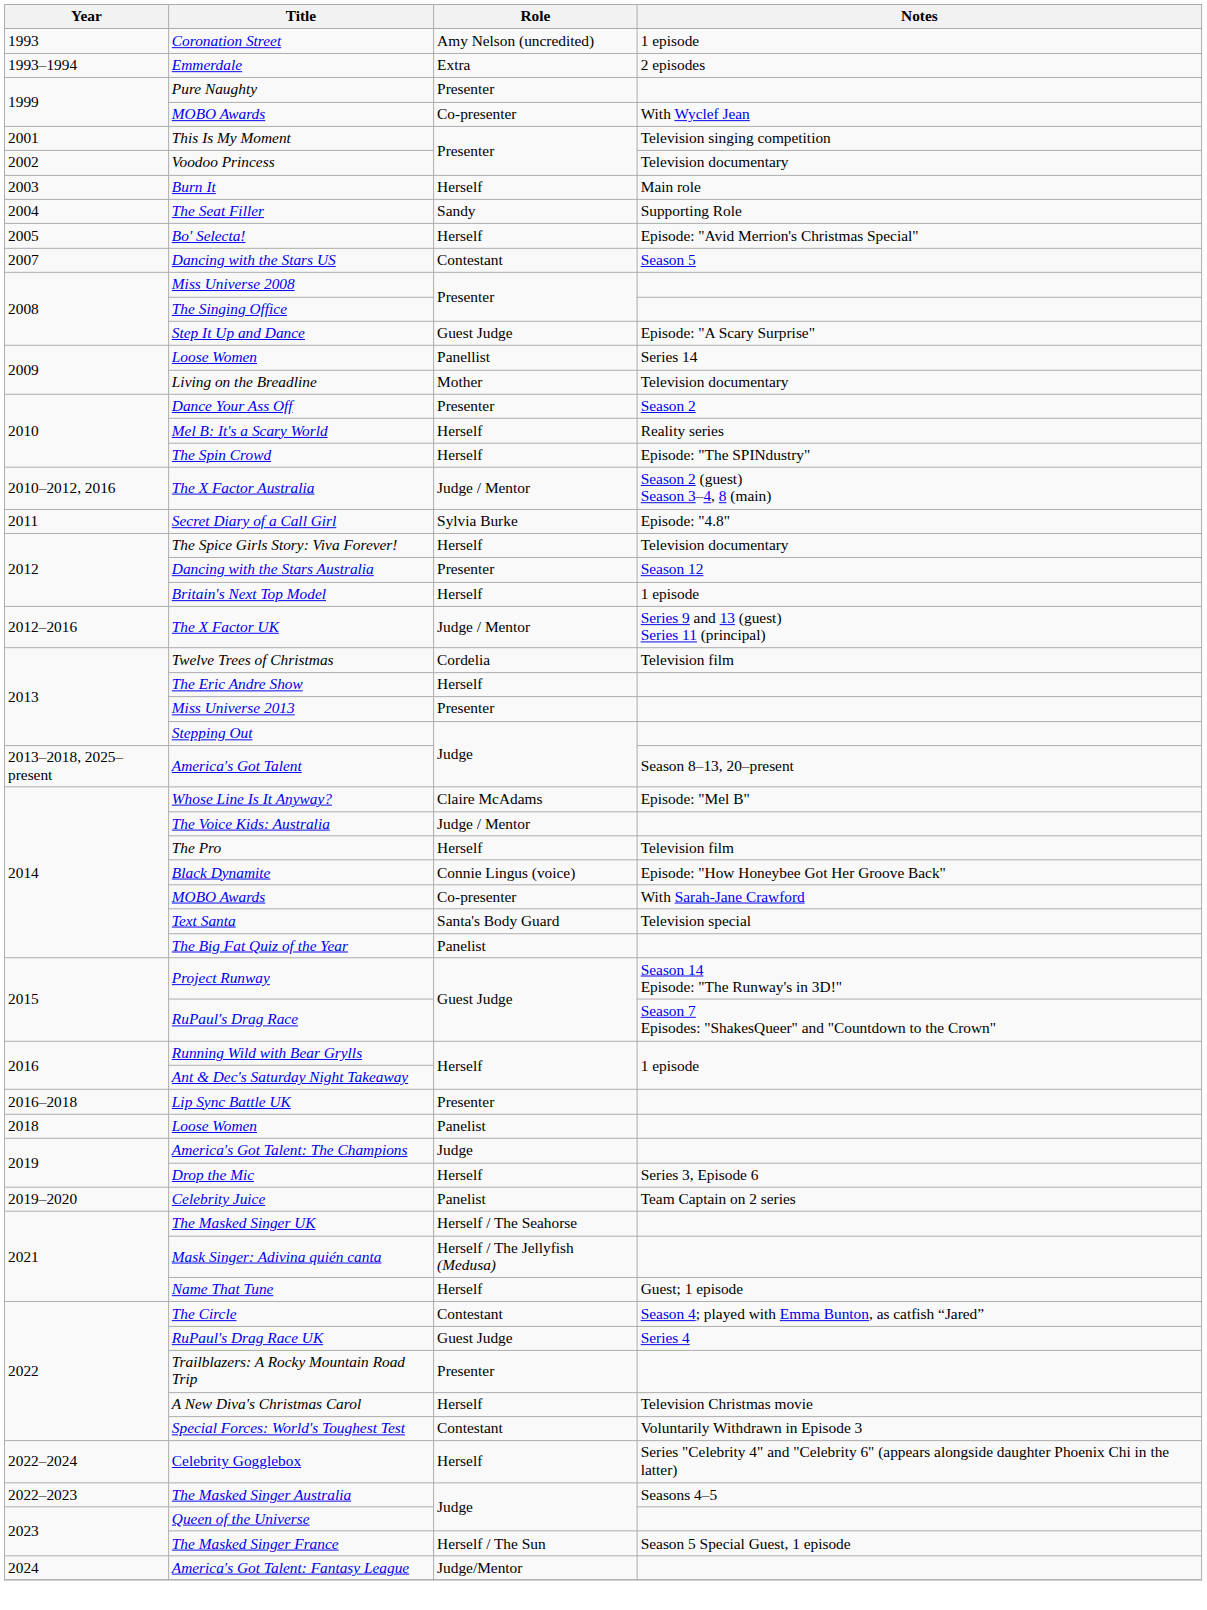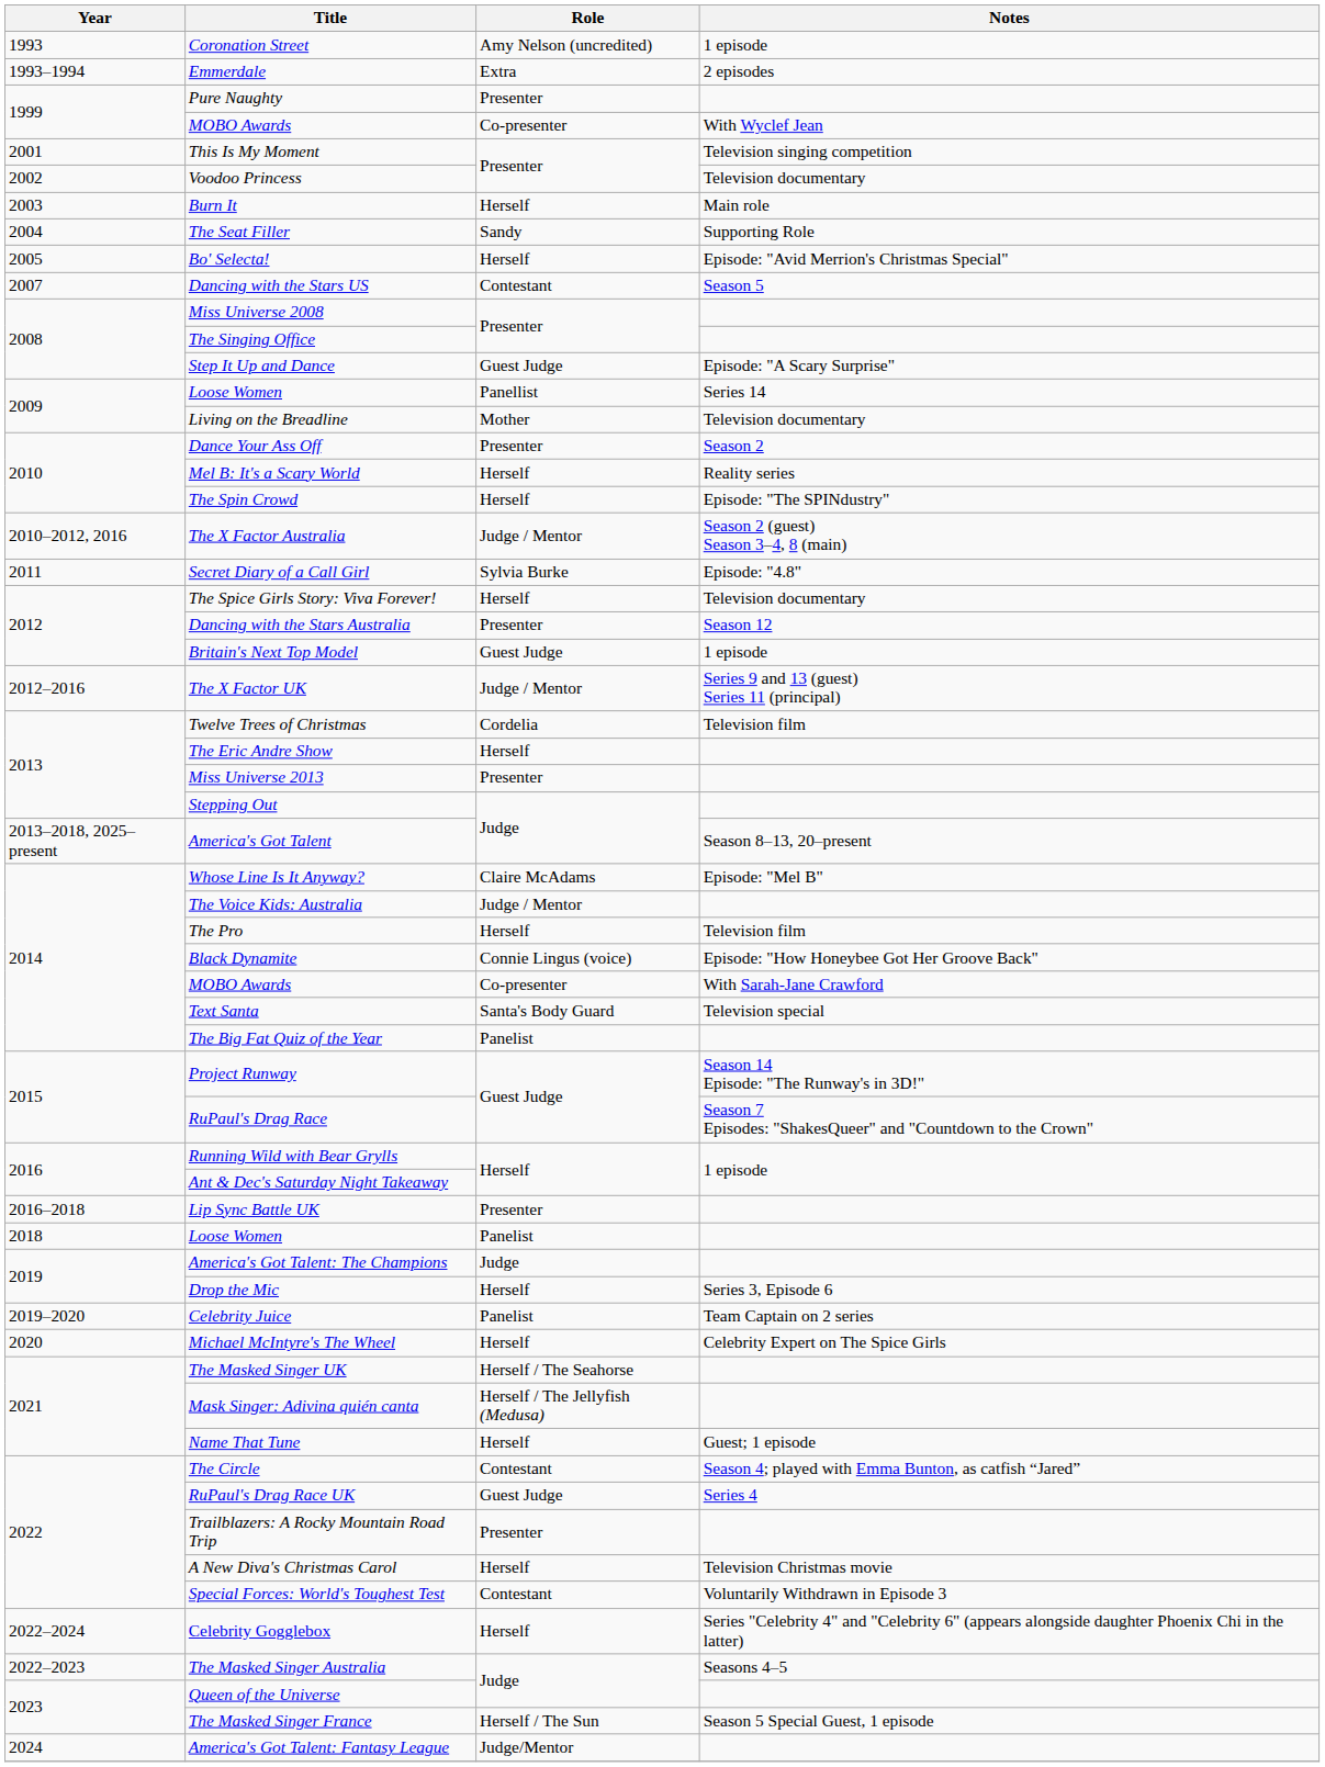 <table class="wikitable sortable">
 <tr>
 <th>Year</th>
 <th>Title</th>
 <th>Role</th>
 <th class="unsortable">Notes</th>
 </tr>
 <tr>
 <td>1993</td>
 <td><em><a href='#'>Coronation Street</a></em></td>
 <td>Amy Nelson (uncredited)</td>
 <td>1 episode</td>
 </tr>
 <tr>
 <td>1993–1994</td>
 <td><em><a href='#'>Emmerdale</a></em></td>
 <td>Extra</td>
 <td>2 episodes</td>
 </tr>
 <tr>
 <td rowspan="2">1999</td>
 <td><em>Pure Naughty</em></td>
 <td>Presenter</td>
 <td></td>
 </tr>
 <tr>
 <td><em><a href='#'>MOBO Awards</a></em></td>
 <td>Co-presenter</td>
 <td>With <a href='#'>Wyclef Jean</a></td>
 </tr>
 <tr>
 <td>2001</td>
 <td><em>This Is My Moment</em></td>
 <td rowspan="2">Presenter</td>
 <td>Television singing competition</td>
 </tr>
 <tr>
 <td>2002</td>
 <td><em>Voodoo Princess</em></td>
 <td>Television documentary</td>
 </tr>
 <tr>
 <td>2003</td>
 <td><em><a href='#'>Burn It</a></em></td>
 <td>Herself</td>
 <td>Main role</td>
 </tr>
 <tr>
 <td>2004</td>
 <td><em><a href='#'>The Seat Filler</a></em></td>
 <td>Sandy</td>
 <td>Supporting Role</td>
 </tr>
 <tr>
 <td>2005</td>
 <td><em><a href='#'>Bo' Selecta!</a></em></td>
 <td>Herself</td>
 <td>Episode: "Avid Merrion's Christmas Special"</td>
 </tr>
 <tr>
 <td>2007</td>
 <td><em><a href='#'>Dancing with the Stars US</a></em></td>
 <td>Contestant</td>
 <td><a href='#'>Season 5</a></td>
 </tr>
 <tr>
 <td rowspan="3">2008</td>
 <td><em><a href='#'>Miss Universe 2008</a></em></td>
 <td rowspan="2">Presenter</td>
 <td></td>
 </tr>
 <tr>
 <td><em><a href='#'>The Singing Office</a></em></td>
 <td></td>
 </tr>
 <tr>
 <td><em><a href='#'>Step It Up and Dance</a></em></td>
 <td>Guest Judge</td>
 <td>Episode: "A Scary Surprise"</td>
 </tr>
 <tr>
 <td rowspan="2">2009</td>
 <td><em><a href='#'>Loose Women</a></em></td>
 <td>Panellist</td>
 <td>Series 14</td>
 </tr>
 <tr>
 <td><em>Living on the Breadline</em></td>
 <td>Mother</td>
 <td>Television documentary</td>
 </tr>
 <tr>
 <td rowspan="3">2010</td>
 <td><em><a href='#'>Dance Your Ass Off</a></em></td>
 <td>Presenter</td>
 <td><a href='#'>Season 2</a></td>
 </tr>
 <tr>
 <td><em><a href='#'>Mel B: It's a Scary World</a></em></td>
 <td>Herself</td>
 <td>Reality series</td>
 </tr>
 <tr>
 <td><em><a href='#'>The Spin Crowd</a></em></td>
 <td>Herself</td>
 <td>Episode: "The SPINdustry"</td>
 </tr>
 <tr>
 <td>2010–2012, 2016</td>
 <td><em><a href='#'>The X Factor Australia</a></em></td>
 <td>Judge / Mentor</td>
 <td><a href='#'>Season 2</a> (guest)<br><a href='#'>Season 3</a>–<a href='#'>4</a>, <a href='#'>8</a> (main)</td>
 </tr>
 <tr>
 <td>2011</td>
 <td><em><a href='#'>Secret Diary of a Call Girl</a></em></td>
 <td>Sylvia Burke</td>
 <td>Episode: "4.8"</td>
 </tr>
 <tr>
 <td rowspan="3">2012</td>
 <td><em>The Spice Girls Story: Viva Forever!</em></td>
 <td>Herself</td>
 <td>Television documentary</td>
 </tr>
 <tr>
 <td><em><a href='#'>Dancing with the Stars Australia</a></em></td>
 <td>Presenter</td>
 <td><a href='#'>Season 12</a></td>
 </tr>
 <tr>
 <td><em><a href='#'>Britain's Next Top Model</a></em></td>
-<td>Herself</td>
+<td>Guest Judge</td>
 <td>1 episode</td>
 </tr>
 <tr>
 <td>2012–2016</td>
 <td><em><a href='#'>The X Factor UK</a></em></td>
 <td>Judge / Mentor</td>
 <td><a href='#'>Series 9</a> and <a href='#'>13</a> (guest)<br><a href='#'>Series 11</a> (principal)</td>
 </tr>
 <tr>
 <td rowspan="4">2013</td>
 <td><em>Twelve Trees of Christmas</em></td>
 <td>Cordelia</td>
 <td>Television film</td>
 </tr>
 <tr>
 <td><em><a href='#'>The Eric Andre Show</a></em></td>
 <td>Herself</td>
 <td></td>
 </tr>
 <tr>
 <td><em><a href='#'>Miss Universe 2013</a></em></td>
 <td>Presenter</td>
 <td></td>
 </tr>
 <tr>
 <td><em><a href='#'>Stepping Out</a></em></td>
 <td rowspan="2">Judge</td>
 <td></td>
 </tr>
 <tr>
 <td>2013–2018, 2025–present</td>
 <td><em><a href='#'>America's Got Talent</a></em></td>
 <td>Season 8–13, 20–present</td>
 </tr>
 <tr>
 <td rowspan="7">2014</td>
 <td><em><a href='#'>Whose Line Is It Anyway?</a></em></td>
 <td>Claire McAdams</td>
 <td>Episode: "Mel B"</td>
 </tr>
 <tr>
 <td><em><a href='#'>The Voice Kids: Australia</a></em></td>
 <td>Judge / Mentor</td>
 <td></td>
 </tr>
 <tr>
 <td><em>The Pro</em></td>
 <td>Herself</td>
 <td>Television film</td>
 </tr>
 <tr>
 <td><em><a href='#'>Black Dynamite</a></em></td>
 <td>Connie Lingus (voice)</td>
 <td>Episode: "How Honeybee Got Her Groove Back"</td>
 </tr>
 <tr>
 <td><em><a href='#'>MOBO Awards</a></em></td>
 <td>Co-presenter</td>
 <td>With <a href='#'>Sarah-Jane Crawford</a></td>
 </tr>
 <tr>
 <td><em><a href='#'>Text Santa</a></em></td>
 <td>Santa's Body Guard</td>
 <td>Television special</td>
 </tr>
 <tr>
 <td><em><a href='#'>The Big Fat Quiz of the Year</a></em></td>
 <td>Panelist</td>
 <td></td>
 </tr>
 <tr>
 <td rowspan="2">2015</td>
 <td><em><a href='#'>Project Runway</a></em></td>
 <td rowspan="2">Guest Judge</td>
 <td><a href='#'>Season 14</a><br>Episode: "The Runway's in 3D!"</td>
 </tr>
 <tr>
 <td><em><a href='#'>RuPaul's Drag Race</a></em></td>
 <td><a href='#'>Season 7</a><br>Episodes: "ShakesQueer" and "Countdown to the Crown"</td>
 </tr>
 <tr>
 <td rowspan="2">2016</td>
 <td><em><a href='#'>Running Wild with Bear Grylls</a></em></td>
 <td rowspan="2">Herself</td>
 <td rowspan="2">1 episode</td>
 </tr>
 <tr>
 <td><em><a href='#'>Ant & Dec's Saturday Night Takeaway</a></em></td>
 </tr>
 <tr>
 <td>2016–2018</td>
 <td><em><a href='#'>Lip Sync Battle UK</a></em></td>
 <td>Presenter</td>
 <td></td>
 </tr>
 <tr>
 <td>2018</td>
 <td><em><a href='#'>Loose Women</a></em></td>
 <td>Panelist</td>
 <td></td>
 </tr>
 <tr>
 <td rowspan="2">2019</td>
 <td><em><a href='#'>America's Got Talent: The Champions</a></em></td>
 <td>Judge</td>
 <td></td>
 </tr>
 <tr>
 <td><em><a href='#'>Drop the Mic</a></em></td>
 <td>Herself</td>
 <td>Series 3, Episode 6</td>
 </tr>
 <tr>
 <td>2019–2020</td>
 <td><em><a href='#'>Celebrity Juice</a></em></td>
 <td>Panelist</td>
 <td>Team Captain on 2 series</td>
 </tr>
 <tr>
+<td>2020</td>
+<td><em><a href='#'>Michael McIntyre's The Wheel</a></em></td>
+<td>Herself</td>
+<td>Celebrity Expert on The Spice Girls</td>
+</tr>
+<tr>
 <td rowspan="3">2021</td>
 <td><em><a href='#'>The Masked Singer UK</a></em></td>
 <td>Herself / The Seahorse</td>
 <td></td>
 </tr>
 <tr>
 <td><em><a href='#'>Mask Singer: Adivina quién canta</a></em></td>
 <td>Herself / The Jellyfish <em>(Medusa)</em></td>
 <td></td>
 </tr>
 <tr>
 <td><em><a href='#'>Name That Tune</a></em></td>
 <td>Herself</td>
 <td>Guest; 1 episode</td>
 </tr>
 <tr>
 <td rowspan="5">2022</td>
 <td><em><a href='#'>The Circle</a></em></td>
 <td>Contestant</td>
 <td><a href='#'>Season 4</a>; played with <a href='#'>Emma Bunton</a>, as catfish “Jared”</td>
 </tr>
 <tr>
 <td><em><a href='#'>RuPaul's Drag Race UK</a></em></td>
 <td>Guest Judge</td>
 <td><a href='#'>Series 4</a></td>
 </tr>
 <tr>
 <td><em>Trailblazers: A Rocky Mountain Road Trip</em></td>
 <td>Presenter</td>
 <td></td>
 </tr>
 <tr>
 <td><em>A New Diva's Christmas Carol</em></td>
 <td>Herself</td>
 <td>Television Christmas movie</td>
 </tr>
 <tr>
 <td><em><a href='#'>Special Forces: World's Toughest Test</a></em></td>
 <td>Contestant</td>
 <td>Voluntarily Withdrawn in Episode 3</td>
 </tr>
 <tr>
 <td>2022–2024</td>
 <td><a href='#'>Celebrity Gogglebox</a></td>
 <td>Herself</td>
 <td>Series "Celebrity 4" and "Celebrity 6" (appears alongside daughter Phoenix Chi in the latter)</td>
 </tr>
 <tr>
 <td>2022–2023</td>
 <td><em><a href='#'>The Masked Singer Australia</a></em></td>
 <td rowspan="2">Judge</td>
 <td>Seasons 4–5</td>
 </tr>
 <tr>
 <td rowspan="2">2023</td>
 <td><em><a href='#'>Queen of the Universe</a></em></td>
 <td></td>
 </tr>
 <tr>
 <td><em><a href='#'>The Masked Singer France</a></em></td>
 <td>Herself / The Sun</td>
 <td>Season 5 Special Guest, 1 episode</td>
 </tr>
 <tr>
 <td>2024</td>
 <td><em><a href='#'>America's Got Talent: Fantasy League</a></em></td>
 <td>Judge/Mentor</td>
 <td></td>
 </tr>
 <tr>
 </tr>
 </table>
